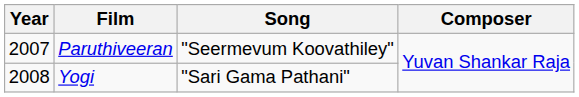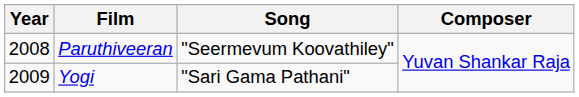 <table class="wikitable sortable">
 <tr>
 <th>Year</th>
 <th>Film</th>
 <th>Song</th>
 <th>Composer</th>
 </tr>
 <tr>
-<td>2007</td>
+<td>2008</td>
 <td><em><a href='#'>Paruthiveeran</a></em></td>
 <td>"Seermevum Koovathiley"</td>
 <td rowspan="2"><a href='#'>Yuvan Shankar Raja</a></td>
 </tr>
 <tr>
-<td>2008</td>
+<td>2009</td>
 <td><a href='#'><em>Yogi</em></a></td>
 <td>"Sari Gama Pathani"</td>
 </tr>
 </table>
